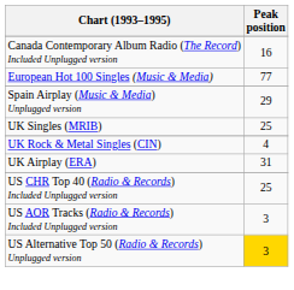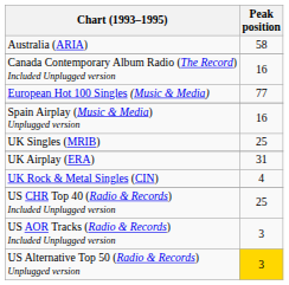 <table class="wikitable sortable">
 <tr>
 <th>Chart (1993–1995)</th>
 <th>Peak<br>position</th>
+</tr>
+<tr>
+<td align="left">Australia (<a href='#'>ARIA</a>)</td>
+<td align="center">58</td>
 </tr>
 <tr>
 </tr>
 <tr>
 </tr>
 <tr>
 <td>Canada Contemporary Album Radio (<em><a href='#'>The Record</a></em>)<br><small><em>Included Unplugged version</em></small></td>
 <td align="center">16</td>
 </tr>
 <tr>
 <td><a href='#'>European Hot 100 Singles</a> <em>(<a href='#'>Music & Media</a>)</em></td>
 <td align="center">77</td>
 </tr>
 <tr>
 </tr>
 <tr>
 </tr>
 <tr>
 </tr>
 <tr>
 <td>Spain Airplay (<em><a href='#'>Music & Media</a></em>)<br><small><em>Unplugged version</em></small></td>
-<td style="text-align:center;">29</td>
+<td style="text-align:center;">16</td>
 </tr>
 <tr>
 <td>UK Singles (<a href='#'>MRIB</a>)</td>
 <td style="text-align:center;">25</td>
 </tr>
 <tr>
 </tr>
 <tr>
+<td>UK Airplay (<a href='#'>ERA</a>)</td>
+<td style="text-align:center;">31</td>
+</tr>
+<tr>
 <td><a href='#'>UK Rock & Metal Singles</a> (<a href='#'>CIN</a>)</td>
 <td style="text-align:center;">4</td>
-</tr>
-<tr>
-<td>UK Airplay (<a href='#'>ERA</a>)</td>
-<td style="text-align:center;">31</td>
 </tr>
 <tr>
 </tr>
 <tr>
 </tr>
 <tr>
 </tr>
 <tr>
 <td>US <a href='#'>CHR</a> Top 40 (<em><a href='#'>Radio & Records</a></em>)<br><small><em>Included Unplugged version</em></small></td>
 <td style="text-align:center;">25</td>
 </tr>
 <tr>
 <td>US <a href='#'>AOR</a> Tracks (<em><a href='#'>Radio & Records</a></em>)<br><small><em>Included Unplugged version</em></small></td>
 <td style="text-align:center;">3</td>
 </tr>
 <tr>
 <td>US Alternative Top 50 (<em><a href='#'>Radio & Records</a></em>)<br><small><em>Unplugged version</em></small></td>
 <td style="background: gold; text-align:center;">3</td>
 </tr>
 </table>
